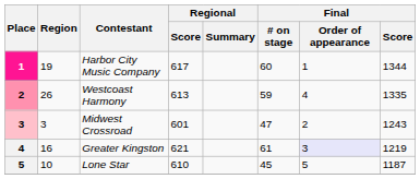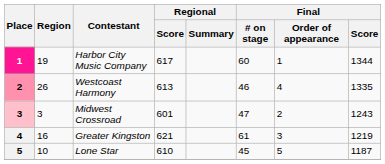 <table class="wikitable sortable">
 <tr>
 <th scope="col" rowspan="2">Place</th>
 <th scope="col" rowspan="2">Region</th>
 <th scope="col" rowspan="2">Contestant</th>
 <th colspan="2" scope="col">Regional</th>
 <th colspan="3">Final</th>
 </tr>
 <tr>
 <th scope="col">Score</th>
 <th scope="col" class="unsortable">Summary</th>
 <th># on stage</th>
 <th scope="col">Order of appearance</th>
 <th scope="col">Score</th>
 </tr>
 <tr>
 <th scope="row" style="background: #FF1493; color:#fff;">1</th>
 <td>19</td>
 <td><em>Harbor City Music Company</em></td>
 <td>617</td>
 <td></td>
 <td>60</td>
 <td>1</td>
 <td>1344</td>
 </tr>
 <tr>
 <th scope="row" style="background: #FF91AF;">2</th>
 <td>26</td>
 <td><em>Westcoast Harmony</em></td>
 <td>613</td>
 <td></td>
-<td>59</td>
+<td>46</td>
 <td>4</td>
 <td>1335</td>
 </tr>
 <tr>
 <th scope="row" style="background: pink;">3</th>
 <td>3</td>
 <td><em>Midwest Crossroad</em></td>
 <td>601</td>
 <td></td>
 <td>47</td>
 <td>2</td>
 <td>1243</td>
 </tr>
 <tr>
 <th>4</th>
 <td>16</td>
 <td><em>Greater Kingston</em></td>
 <td>621</td>
 <td></td>
 <td>61</td>
-<td style="background: lavender;">3</td>
+<td>3</td>
 <td>1219</td>
 </tr>
 <tr>
 <th>5</th>
 <td>10</td>
 <td><em>Lone Star</em></td>
 <td>610</td>
 <td></td>
 <td>45</td>
 <td>5</td>
 <td>1187</td>
 </tr>
 <tr>
 </tr>
 </table>
